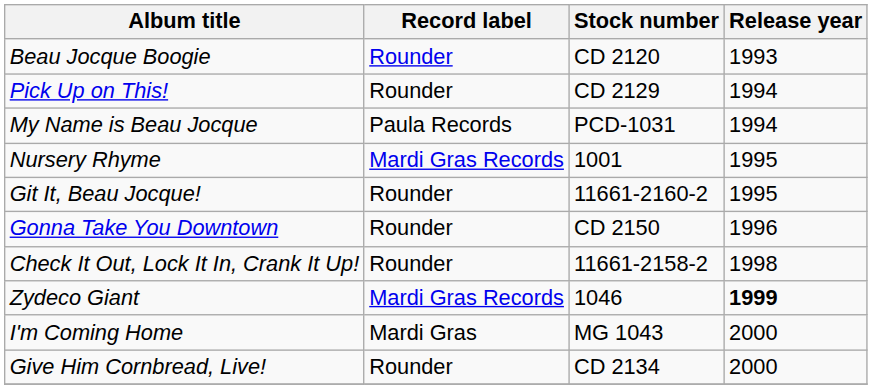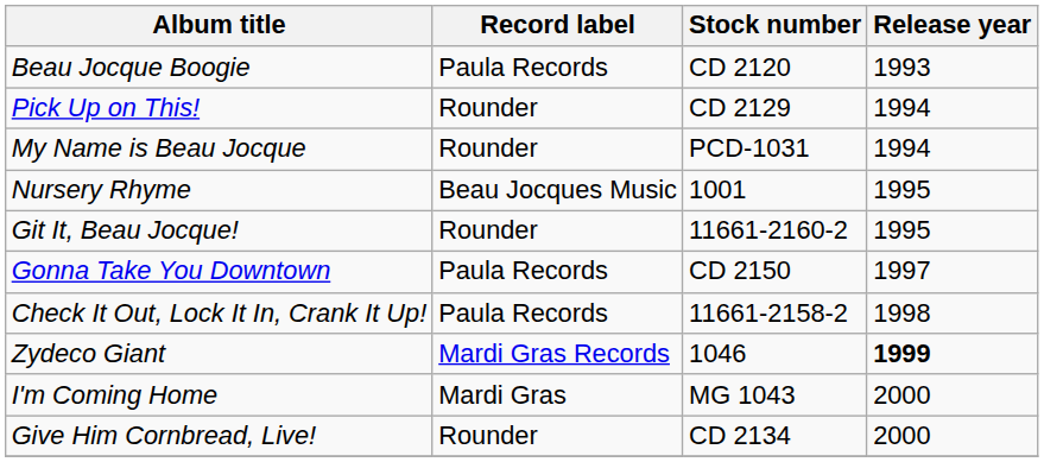 <table class="wikitable sortable">
 <tr>
 <th scope="col">Album title</th>
 <th scope="col">Record label</th>
 <th scope="col">Stock number</th>
 <th scope="col">Release year</th>
 </tr>
 <tr>
 <td><em>Beau Jocque Boogie</em></td>
-<td><a href='#'>Rounder</a></td>
+<td>Paula Records</td>
 <td>CD 2120</td>
 <td>1993</td>
 </tr>
 <tr>
 <td><em><a href='#'>Pick Up on This!</a></em></td>
 <td>Rounder</td>
 <td>CD 2129</td>
 <td>1994</td>
 </tr>
 <tr>
 <td><em>My Name is Beau Jocque</em></td>
-<td>Paula Records</td>
+<td>Rounder</td>
 <td>PCD-1031</td>
 <td>1994</td>
 </tr>
 <tr>
 <td><em>Nursery Rhyme</em></td>
-<td><a href='#'>Mardi Gras Records</a></td>
+<td>Beau Jocques Music</td>
 <td>1001</td>
 <td>1995</td>
 </tr>
 <tr>
 <td><em>Git It, Beau Jocque!</em></td>
 <td>Rounder</td>
 <td>11661-2160-2</td>
 <td>1995</td>
 </tr>
 <tr>
 <td><em><a href='#'>Gonna Take You Downtown</a></em></td>
-<td>Rounder</td>
+<td>Paula Records</td>
 <td>CD 2150</td>
-<td>1996</td>
+<td>1997</td>
 </tr>
 <tr>
 <td><em>Check It Out, Lock It In, Crank It Up!</em></td>
-<td>Rounder</td>
+<td>Paula Records</td>
 <td>11661-2158-2</td>
 <td>1998</td>
 </tr>
 <tr>
 <td><em>Zydeco Giant</em></td>
 <td><a href='#'>Mardi Gras Records</a></td>
 <td>1046</td>
 <td><strong>1999</strong></td>
 </tr>
 <tr>
 <td><em>I'm Coming Home</em></td>
 <td>Mardi Gras</td>
 <td>MG 1043</td>
 <td>2000</td>
 </tr>
 <tr>
 <td><em>Give Him Cornbread, Live!</em></td>
 <td>Rounder</td>
 <td>CD 2134</td>
 <td>2000</td>
 </tr>
 <tr>
 </tr>
 </table>
